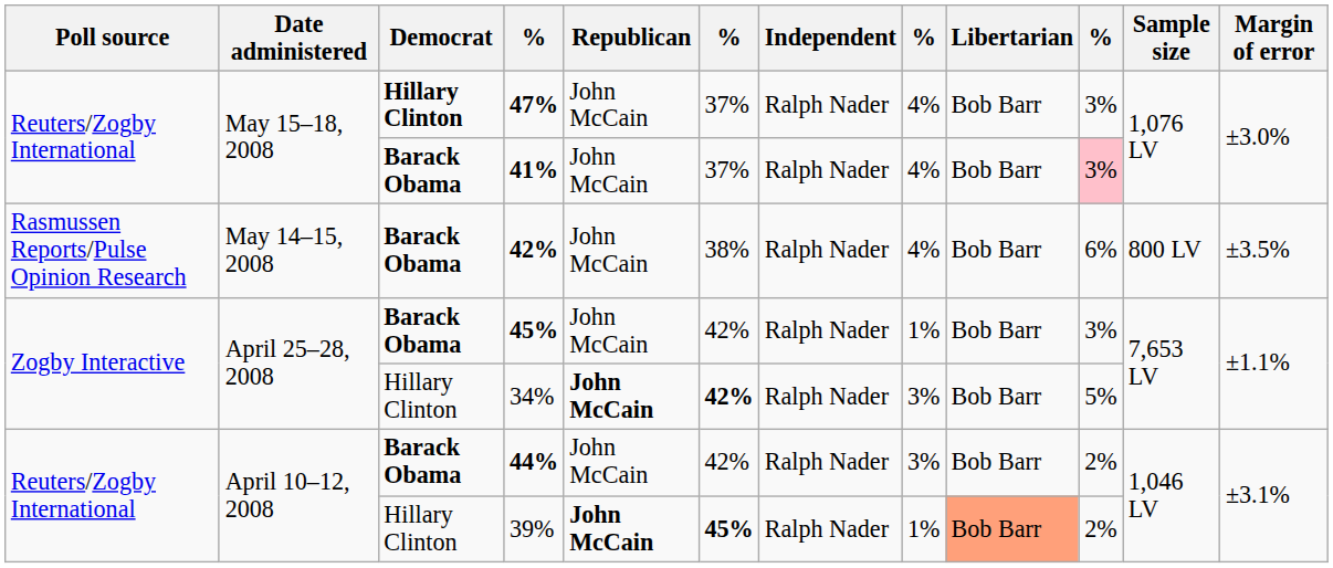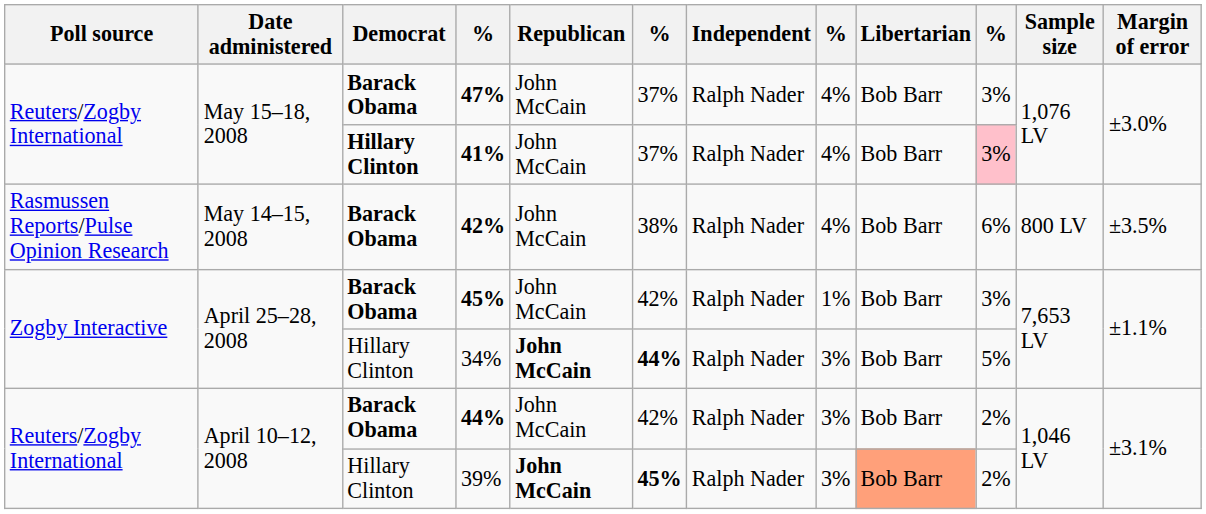 <table class="wikitable">
 <tr>
 <th>Poll source</th>
 <th>Date administered</th>
 <th>Democrat</th>
 <th>%</th>
 <th>Republican</th>
 <th>%</th>
 <th>Independent</th>
 <th>%</th>
 <th>Libertarian</th>
 <th>%</th>
 <th>Sample size</th>
 <th>Margin of error</th>
 </tr>
 <tr>
 <td rowspan="2"><a href='#'>Reuters</a>/<a href='#'>Zogby International</a></td>
 <td rowspan="2">May 15–18, 2008</td>
-<td><strong>Hillary Clinton</strong></td>
+<td><strong>Barack Obama</strong></td>
 <td><strong>47%</strong></td>
 <td>John McCain</td>
 <td>37%</td>
 <td>Ralph Nader</td>
 <td>4%</td>
 <td>Bob Barr</td>
 <td>3%</td>
 <td rowspan="2">1,076 LV</td>
 <td rowspan="2">±3.0%</td>
 </tr>
 <tr>
-<td><strong>Barack Obama</strong></td>
+<td><strong>Hillary Clinton</strong></td>
 <td><strong>41%</strong></td>
 <td>John McCain</td>
 <td>37%</td>
 <td>Ralph Nader</td>
 <td>4%</td>
 <td>Bob Barr</td>
 <td style="background: pink;">3%</td>
 </tr>
 <tr>
 <td><a href='#'>Rasmussen Reports</a>/<a href='#'>Pulse Opinion Research</a></td>
 <td>May 14–15, 2008</td>
 <td><strong>Barack Obama</strong></td>
 <td><strong>42%</strong></td>
 <td>John McCain</td>
 <td>38%</td>
 <td>Ralph Nader</td>
 <td>4%</td>
 <td>Bob Barr</td>
 <td>6%</td>
 <td>800 LV</td>
 <td>±3.5%</td>
 </tr>
 <tr>
 <td rowspan="2"><a href='#'>Zogby Interactive</a></td>
 <td rowspan="2">April 25–28, 2008</td>
 <td><strong>Barack Obama</strong></td>
 <td><strong>45%</strong></td>
 <td>John McCain</td>
 <td>42%</td>
 <td>Ralph Nader</td>
 <td>1%</td>
 <td>Bob Barr</td>
 <td>3%</td>
 <td rowspan="2">7,653 LV</td>
 <td rowspan="2">±1.1%</td>
 </tr>
 <tr>
 <td>Hillary Clinton</td>
 <td>34%</td>
 <td><strong>John McCain</strong></td>
-<td><strong>42%</strong></td>
+<td><strong>44%</strong></td>
 <td>Ralph Nader</td>
 <td>3%</td>
 <td>Bob Barr</td>
 <td>5%</td>
 </tr>
 <tr>
 <td rowspan="2"><a href='#'>Reuters</a>/<a href='#'>Zogby International</a></td>
 <td rowspan="2">April 10–12, 2008</td>
 <td><strong>Barack Obama</strong></td>
 <td><strong>44%</strong></td>
 <td>John McCain</td>
 <td>42%</td>
 <td>Ralph Nader</td>
 <td>3%</td>
 <td>Bob Barr</td>
 <td>2%</td>
 <td rowspan="2">1,046 LV</td>
 <td rowspan="2">±3.1%</td>
 </tr>
 <tr>
 <td>Hillary Clinton</td>
 <td>39%</td>
 <td><strong>John McCain</strong></td>
 <td><strong>45%</strong></td>
 <td>Ralph Nader</td>
-<td>1%</td>
+<td>3%</td>
 <td style="background: lightsalmon;">Bob Barr</td>
 <td>2%</td>
 </tr>
 </table>
